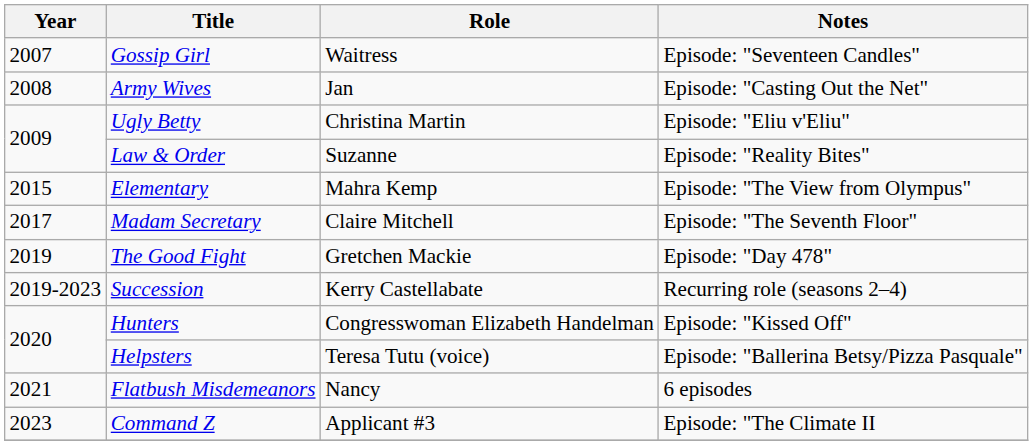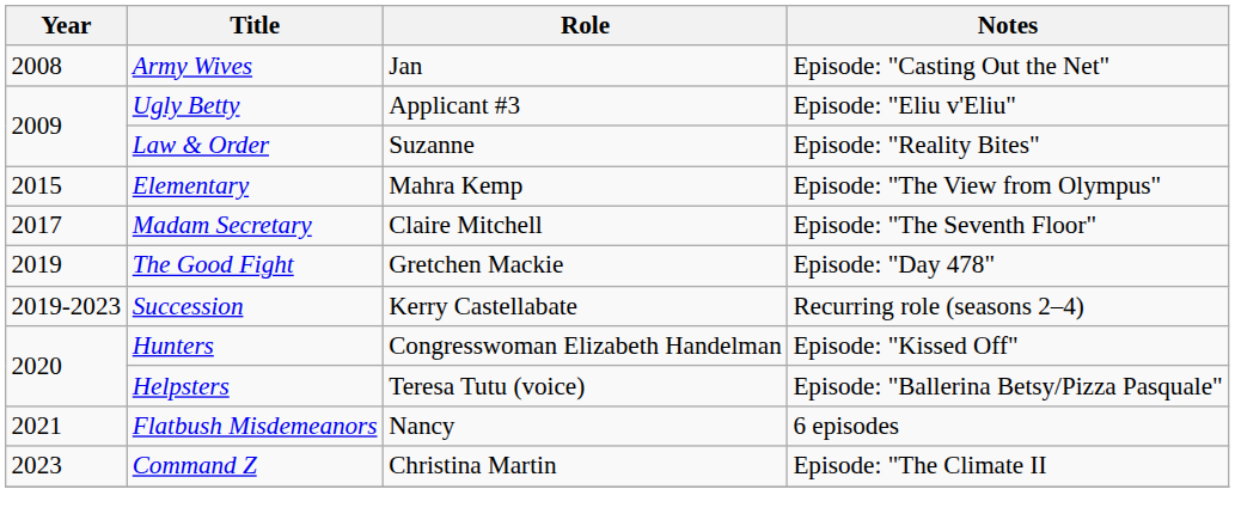 <table class="wikitable sortable">
 <tr>
 <th>Year</th>
 <th>Title</th>
 <th>Role</th>
 <th class="unsortable">Notes</th>
-</tr>
-<tr>
-<td>2007</td>
-<td><em><a href='#'>Gossip Girl</a></em></td>
-<td>Waitress</td>
-<td>Episode: "Seventeen Candles"</td>
 </tr>
 <tr>
 <td>2008</td>
 <td><em><a href='#'>Army Wives</a></em></td>
 <td>Jan</td>
 <td>Episode: "Casting Out the Net"</td>
 </tr>
 <tr>
 <td rowspan=2>2009</td>
 <td><em><a href='#'>Ugly Betty</a></em></td>
-<td>Christina Martin</td>
+<td>Applicant #3</td>
 <td>Episode: "Eliu v'Eliu"</td>
 </tr>
 <tr>
 <td><em><a href='#'>Law & Order</a></em></td>
 <td>Suzanne</td>
 <td>Episode: "Reality Bites"</td>
 </tr>
 <tr>
 <td>2015</td>
 <td><em><a href='#'>Elementary</a></em></td>
 <td>Mahra Kemp</td>
 <td>Episode: "The View from Olympus"</td>
 </tr>
 <tr>
 <td>2017</td>
 <td><em><a href='#'>Madam Secretary</a></em></td>
 <td>Claire Mitchell</td>
 <td>Episode: "The Seventh Floor"</td>
 </tr>
 <tr>
 <td>2019</td>
 <td><em><a href='#'>The Good Fight</a></em></td>
 <td>Gretchen Mackie</td>
 <td>Episode: "Day 478"</td>
 </tr>
 <tr>
 <td>2019-2023</td>
 <td><em><a href='#'>Succession</a></em></td>
 <td>Kerry Castellabate</td>
 <td>Recurring role (seasons 2–4)</td>
 </tr>
 <tr>
 <td rowspan=2>2020</td>
 <td><em><a href='#'>Hunters</a></em></td>
 <td>Congresswoman Elizabeth Handelman</td>
 <td>Episode: "Kissed Off"</td>
 </tr>
 <tr>
 <td><em><a href='#'>Helpsters</a></em></td>
 <td>Teresa Tutu (voice)</td>
 <td>Episode: "Ballerina Betsy/Pizza Pasquale"</td>
 </tr>
 <tr>
 <td>2021</td>
 <td><em><a href='#'>Flatbush Misdemeanors</a></em></td>
 <td>Nancy</td>
 <td>6 episodes</td>
 </tr>
 <tr>
 <td>2023</td>
 <td><em><a href='#'>Command Z</a></em></td>
-<td>Applicant #3</td>
+<td>Christina Martin</td>
 <td>Episode: "The Climate II<em></td>
 </tr>
 <tr>
 </tr>
 </table>
